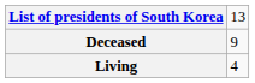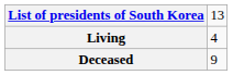 <table class="wikitable">
 <tr>
 <th><a href='#'>List of presidents of South Korea</a></th>
 <td>13</td>
 </tr>
 <tr>
+<th>Living</th>
+<td>4</td>
+</tr>
+<tr>
 <th>Deceased</th>
 <td>9</td>
 </tr>
-<tr>
-<th>Living</th>
-<td>4</td>
-</tr>
 </table>
